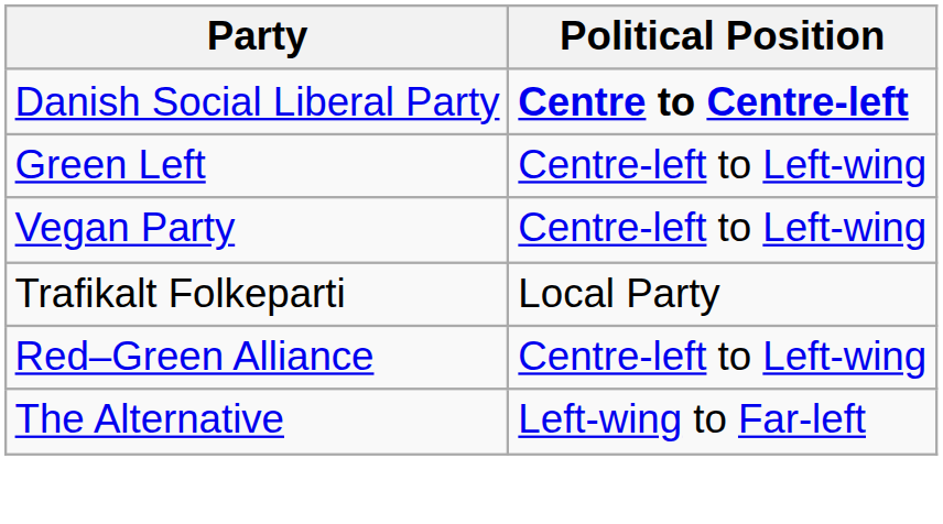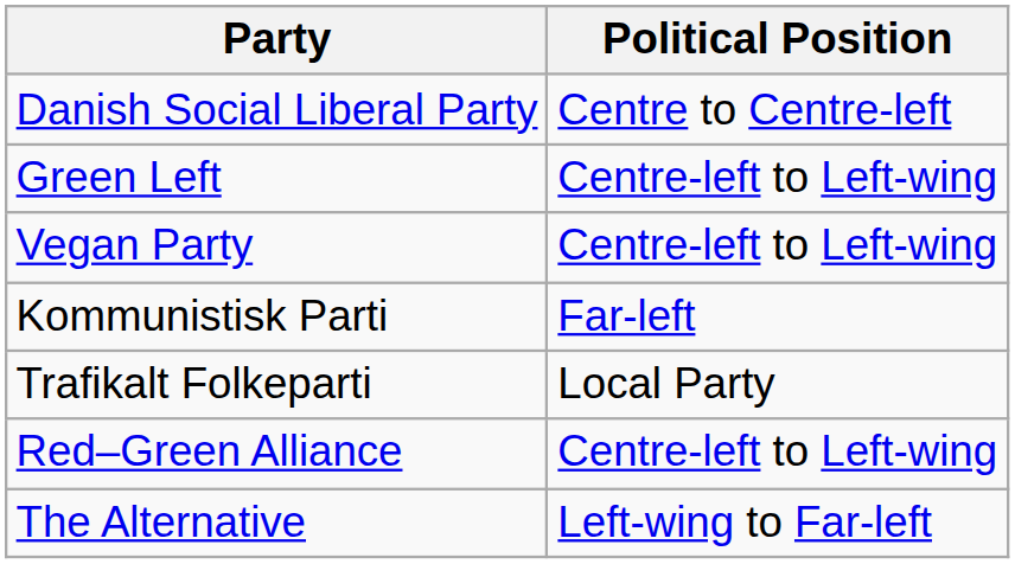 <table class="wikitable mw-collapsible mw-collapsed">
 <tr>
 <th>Party</th>
 <th>Political Position</th>
 </tr>
 <tr>
 <td><a href='#'>Danish Social Liberal Party</a></td>
-<td><strong><a href='#'>Centre</a> to <a href='#'>Centre-left</a></strong></td>
+<td><a href='#'>Centre</a> to <a href='#'>Centre-left</a></td>
 </tr>
 <tr>
 <td><a href='#'>Green Left</a></td>
 <td><a href='#'>Centre-left</a> to <a href='#'>Left-wing</a></td>
 </tr>
 <tr>
 <td><a href='#'>Vegan Party</a></td>
 <td><a href='#'>Centre-left</a> to <a href='#'>Left-wing</a></td>
+</tr>
+<tr>
+<td>Kommunistisk Parti</td>
+<td><a href='#'>Far-left</a></td>
 </tr>
 <tr>
 <td>Trafikalt Folkeparti</td>
 <td>Local Party</td>
 </tr>
 <tr>
 <td><a href='#'>Red–Green Alliance</a></td>
 <td><a href='#'>Centre-left</a> to <a href='#'>Left-wing</a></td>
 </tr>
 <tr>
 <td><a href='#'>The Alternative</a></td>
 <td><a href='#'>Left-wing</a> to <a href='#'>Far-left</a></td>
 </tr>
 </table>
